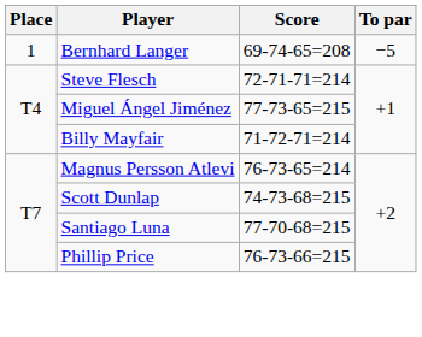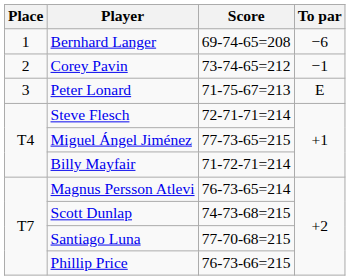 <table class="wikitable">
 <tr>
 <th>Place</th>
 <th>Player</th>
 <th>Score</th>
 <th>To par</th>
 </tr>
 <tr>
 <td align=center>1</td>
 <td> <a href='#'>Bernhard Langer</a></td>
 <td>69-74-65=208</td>
-<td align=center>−5</td>
+<td align=center>−6</td>
+</tr>
+<tr>
+<td align=center>2</td>
+<td> <a href='#'>Corey Pavin</a></td>
+<td>73-74-65=212</td>
+<td align=center>−1</td>
+</tr>
+<tr>
+<td align=center>3</td>
+<td> <a href='#'>Peter Lonard</a></td>
+<td>71-75-67=213</td>
+<td align=center>E</td>
 </tr>
 <tr>
 <td rowspan="3" style="text-align:center;">T4</td>
 <td> <a href='#'>Steve Flesch</a></td>
 <td>72-71-71=214</td>
 <td rowspan="3" style="text-align:center;">+1</td>
 </tr>
 <tr>
 <td> <a href='#'>Miguel Ángel Jiménez</a></td>
 <td>77-73-65=215</td>
 </tr>
 <tr>
 <td> <a href='#'>Billy Mayfair</a></td>
 <td>71-72-71=214</td>
 </tr>
 <tr>
 <td rowspan="4" style="text-align:center;">T7</td>
 <td> <a href='#'>Magnus Persson Atlevi</a></td>
 <td>76-73-65=214</td>
 <td rowspan="4" style="text-align:center;">+2</td>
 </tr>
 <tr>
 <td> <a href='#'>Scott Dunlap</a></td>
 <td>74-73-68=215</td>
 </tr>
 <tr>
 <td> <a href='#'>Santiago Luna</a></td>
 <td>77-70-68=215</td>
 </tr>
 <tr>
 <td> <a href='#'>Phillip Price</a></td>
 <td>76-73-66=215</td>
 </tr>
 </table>
